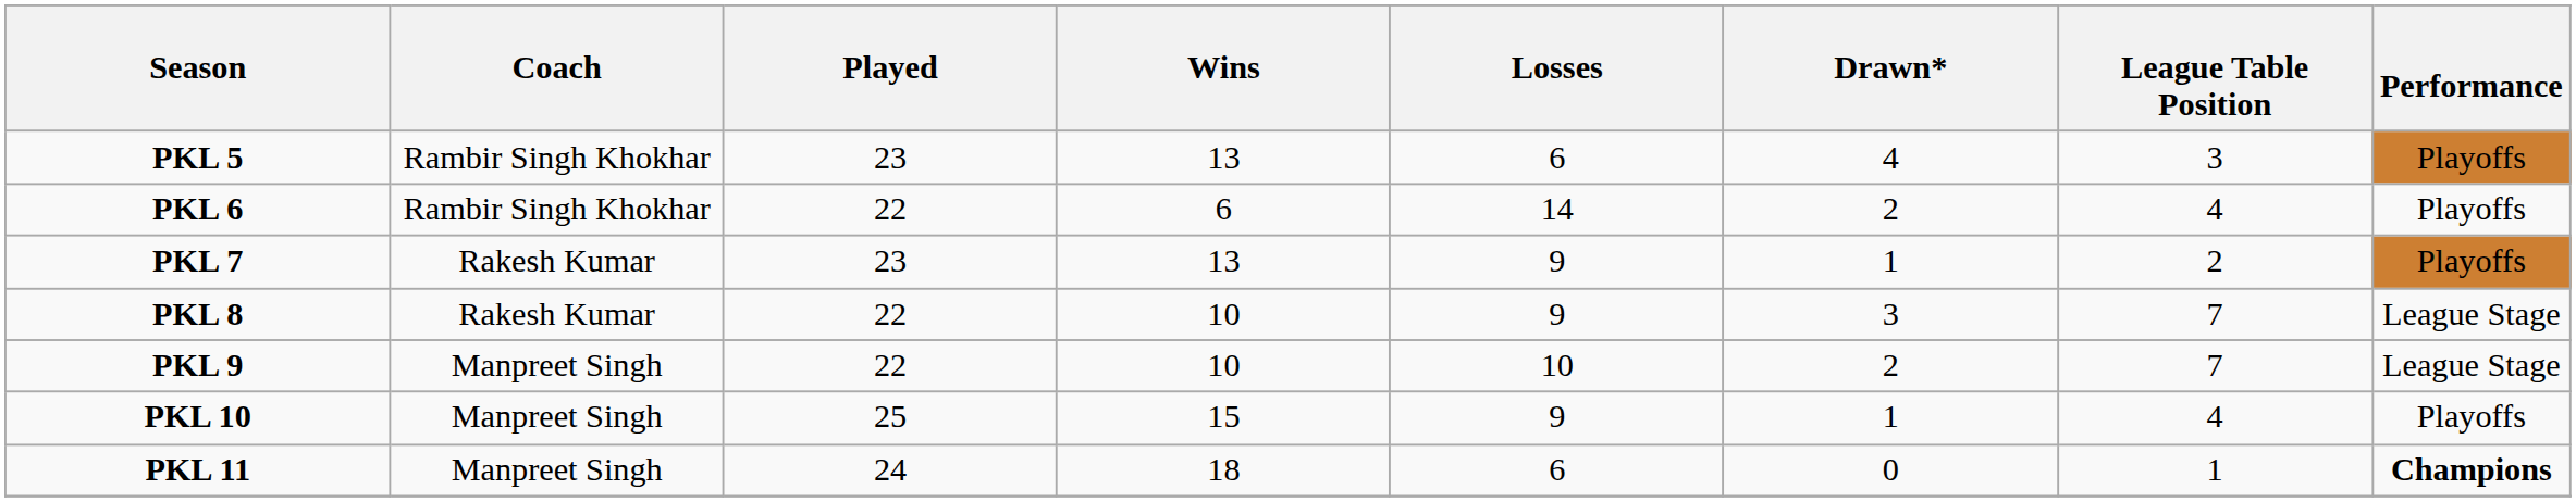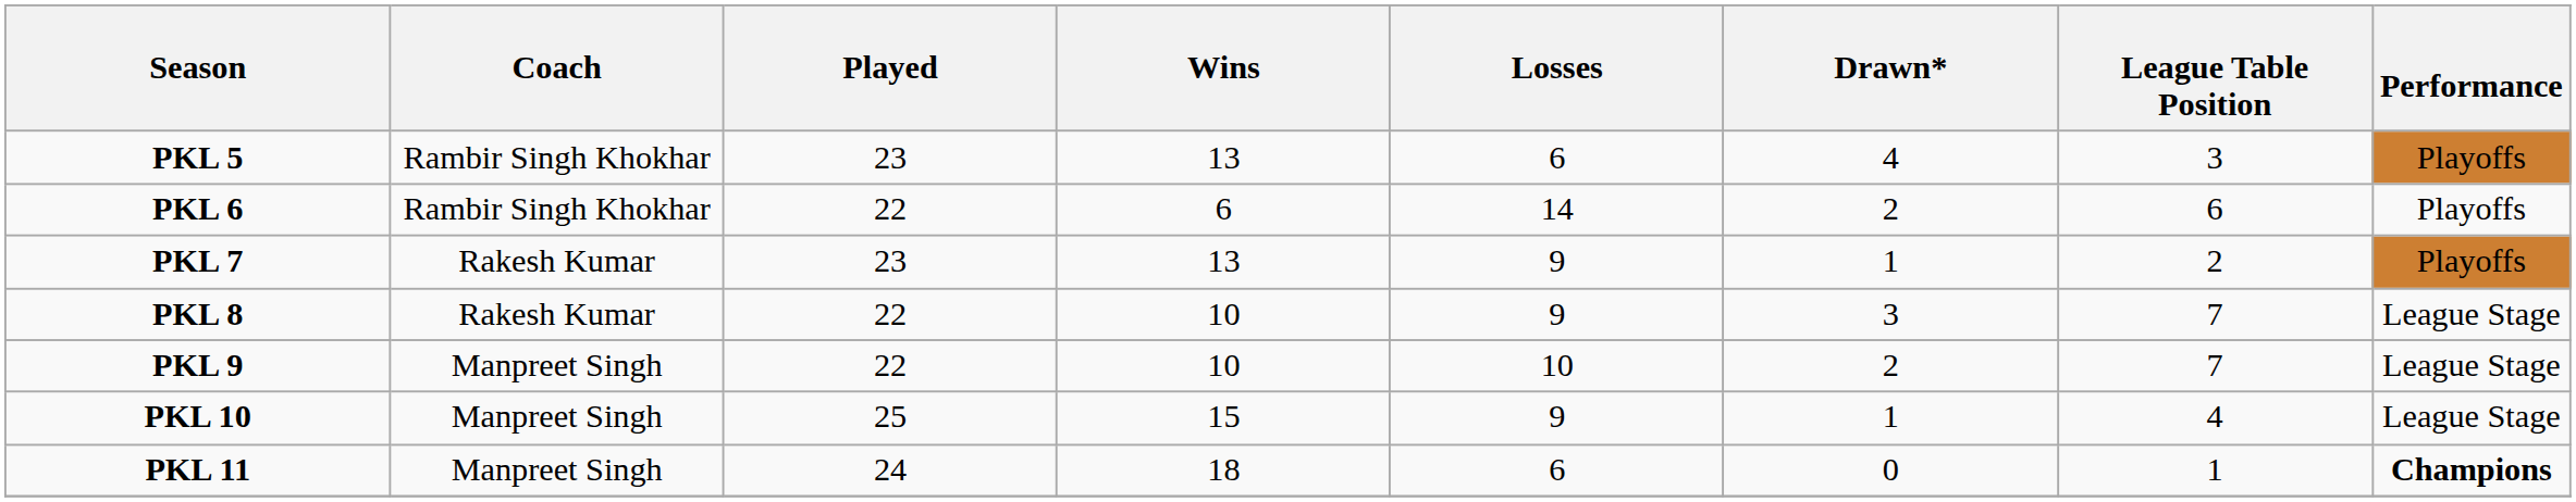 <table class="wikitable sortable"style="text-align:center">
 <tr>
 <th style="width:15%";style="text-align:center;">Season</th>
 <th style="width:13%";style="text-align:center;">Coach</th>
 <th style="width:13%";style="text-align:center;">Played</th>
 <th style="width:13%";style="text-align:center;">Wins</th>
 <th style="width:13%";style="text-align:center;">Losses</th>
 <th style="width:13%";style="text-align:center;">Drawn*</th>
 <th><br>League Table Position</th>
 <th><br>Performance</th>
 </tr>
 <tr>
 <td><strong>PKL 5</strong></td>
 <td>Rambir Singh Khokhar</td>
 <td>23</td>
 <td>13</td>
 <td>6</td>
 <td>4</td>
 <td>3</td>
 <td style="background:#cd7f32">Playoffs</td>
 </tr>
 <tr>
 <td><strong>PKL 6</strong></td>
 <td>Rambir Singh Khokhar</td>
 <td>22</td>
 <td>6</td>
 <td>14</td>
 <td>2</td>
-<td>4</td>
+<td>6</td>
 <td>Playoffs</td>
 </tr>
 <tr>
 <td><strong>PKL 7</strong></td>
 <td>Rakesh Kumar</td>
 <td>23</td>
 <td>13</td>
 <td>9</td>
 <td>1</td>
 <td>2</td>
 <td style="background:#cd7f32">Playoffs</td>
 </tr>
 <tr>
 <td><strong>PKL 8</strong></td>
 <td>Rakesh Kumar</td>
 <td>22</td>
 <td>10</td>
 <td>9</td>
 <td>3</td>
 <td>7</td>
 <td>League Stage</td>
 </tr>
 <tr>
 <td><strong>PKL 9</strong></td>
 <td>Manpreet Singh</td>
 <td>22</td>
 <td>10</td>
 <td>10</td>
 <td>2</td>
 <td>7</td>
 <td>League Stage</td>
 </tr>
 <tr>
 <td><strong>PKL 10</strong></td>
 <td>Manpreet Singh</td>
 <td>25</td>
 <td>15</td>
 <td>9</td>
 <td>1</td>
 <td>4</td>
-<td>Playoffs</td>
+<td>League Stage</td>
 </tr>
 <tr>
 <td><strong>PKL 11</strong></td>
 <td>Manpreet Singh</td>
 <td>24</td>
 <td>18</td>
 <td>6</td>
 <td>0</td>
 <td>1</td>
 <td><strong>Champions</strong></td>
 </tr>
 <tr>
 </tr>
 </table>
